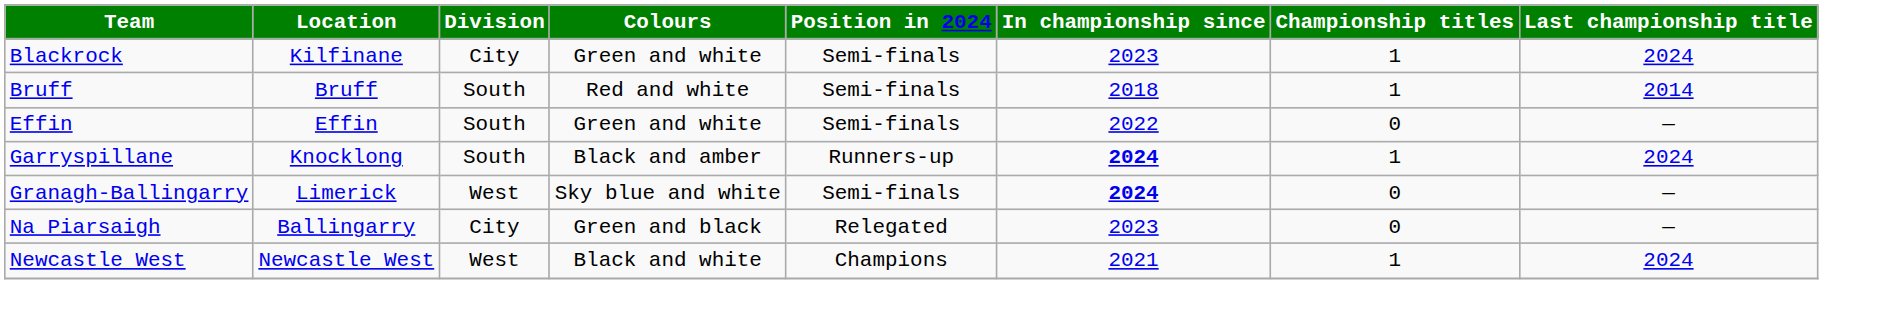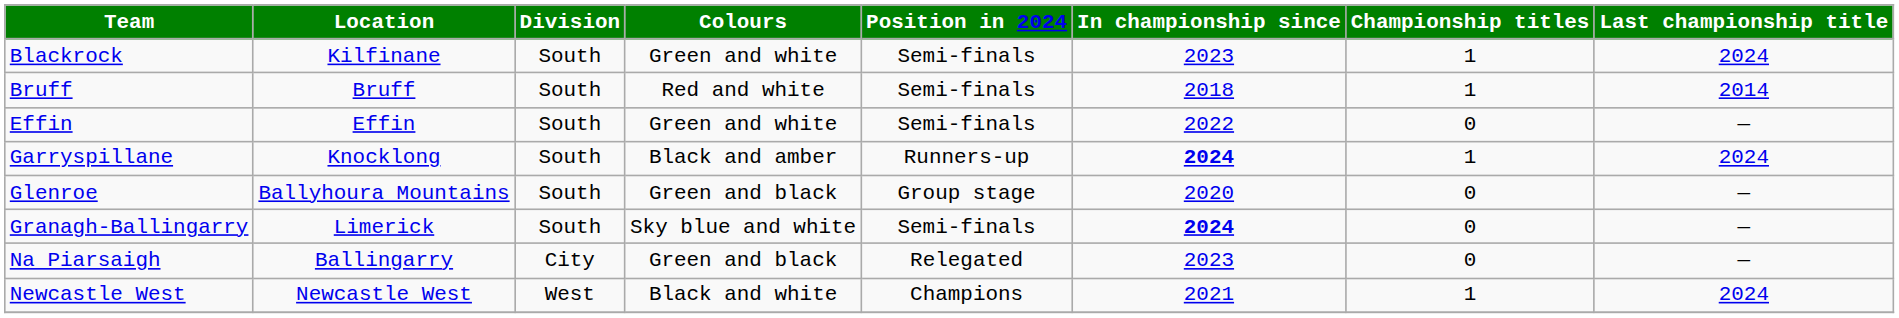 <table class="wikitable sortable" style="text-align:center">
 <tr>
 <th style="background:green;color:white">Team</th>
 <th style="background:green;color:white">Location</th>
 <th style="background:green;color:white">Division</th>
 <th style="background:green;color:white">Colours</th>
 <th style="background:green;color:white">Position in <a href='#'>2024</a></th>
 <th style="background:green;color:white">In championship since</th>
 <th style="background:green;color:white">Championship titles</th>
 <th style="background:green;color:white">Last championship title</th>
 </tr>
 <tr>
 <td style="text-align:left"> <a href='#'>Blackrock</a></td>
 <td><a href='#'>Kilfinane</a></td>
-<td>City</td>
+<td>South</td>
 <td>Green and white</td>
 <td>Semi-finals</td>
 <td><a href='#'>2023</a></td>
 <td>1</td>
 <td><a href='#'>2024</a></td>
 </tr>
 <tr>
 <td style="text-align:left"> <a href='#'>Bruff</a></td>
 <td><a href='#'>Bruff</a></td>
 <td>South</td>
 <td>Red and white</td>
 <td>Semi-finals</td>
 <td><a href='#'>2018</a></td>
 <td>1</td>
 <td><a href='#'>2014</a></td>
 </tr>
 <tr>
 <td style="text-align:left"> <a href='#'>Effin</a></td>
 <td><a href='#'>Effin</a></td>
 <td>South</td>
 <td>Green and white</td>
 <td>Semi-finals</td>
 <td><a href='#'>2022</a></td>
 <td>0</td>
 <td>—</td>
 </tr>
 <tr>
 <td style="text-align:left"> <a href='#'>Garryspillane</a></td>
 <td><a href='#'>Knocklong</a></td>
 <td>South</td>
 <td>Black and amber</td>
 <td>Runners-up</td>
 <td><strong><a href='#'>2024</a></strong></td>
 <td>1</td>
 <td><a href='#'>2024</a></td>
 </tr>
 <tr>
+<td style="text-align:left"> <a href='#'>Glenroe</a></td>
+<td><a href='#'>Ballyhoura Mountains</a></td>
+<td>South</td>
+<td>Green and black</td>
+<td>Group stage</td>
+<td><a href='#'>2020</a></td>
+<td>0</td>
+<td>—</td>
+</tr>
+<tr>
 <td style="text-align:left"> <a href='#'>Granagh-Ballingarry</a></td>
 <td><a href='#'>Limerick</a></td>
-<td>West</td>
+<td>South</td>
 <td>Sky blue and white</td>
 <td>Semi-finals</td>
 <td><strong><a href='#'>2024</a></strong></td>
 <td>0</td>
 <td>—</td>
 </tr>
 <tr>
 <td style="text-align:left"> <a href='#'>Na Piarsaigh</a></td>
 <td><a href='#'>Ballingarry</a></td>
 <td>City</td>
 <td>Green and black</td>
 <td>Relegated</td>
 <td><a href='#'>2023</a></td>
 <td>0</td>
 <td>—</td>
 </tr>
 <tr>
 <td style="text-align:left"> <a href='#'>Newcastle West</a></td>
 <td><a href='#'>Newcastle West</a></td>
 <td>West</td>
 <td>Black and white</td>
 <td>Champions</td>
 <td><a href='#'>2021</a></td>
 <td>1</td>
 <td><a href='#'>2024</a></td>
 </tr>
 <tr>
 </tr>
 </table>
